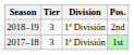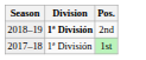 <table class=wikitable style=font-size:85%>
 <tr>
 <th>Season</th>
-<th>Tier</th>
 <th>Division</th>
 <th>Pos.</th>
 </tr>
 <tr>
 <td style=background:#efefef>2018–19</td>
-<td align=center>3</td>
-<td>1ª División</td>
+<td><strong>1ª División</strong></td>
 <td align=center>2nd</td>
 </tr>
 <tr>
 <td style=background:#efefef>2017–18</td>
-<td align=center>3</td>
 <td>1ª División</td>
 <td align=center bgcolor=#BBF3BB>1st</td>
 </tr>
 </table>
